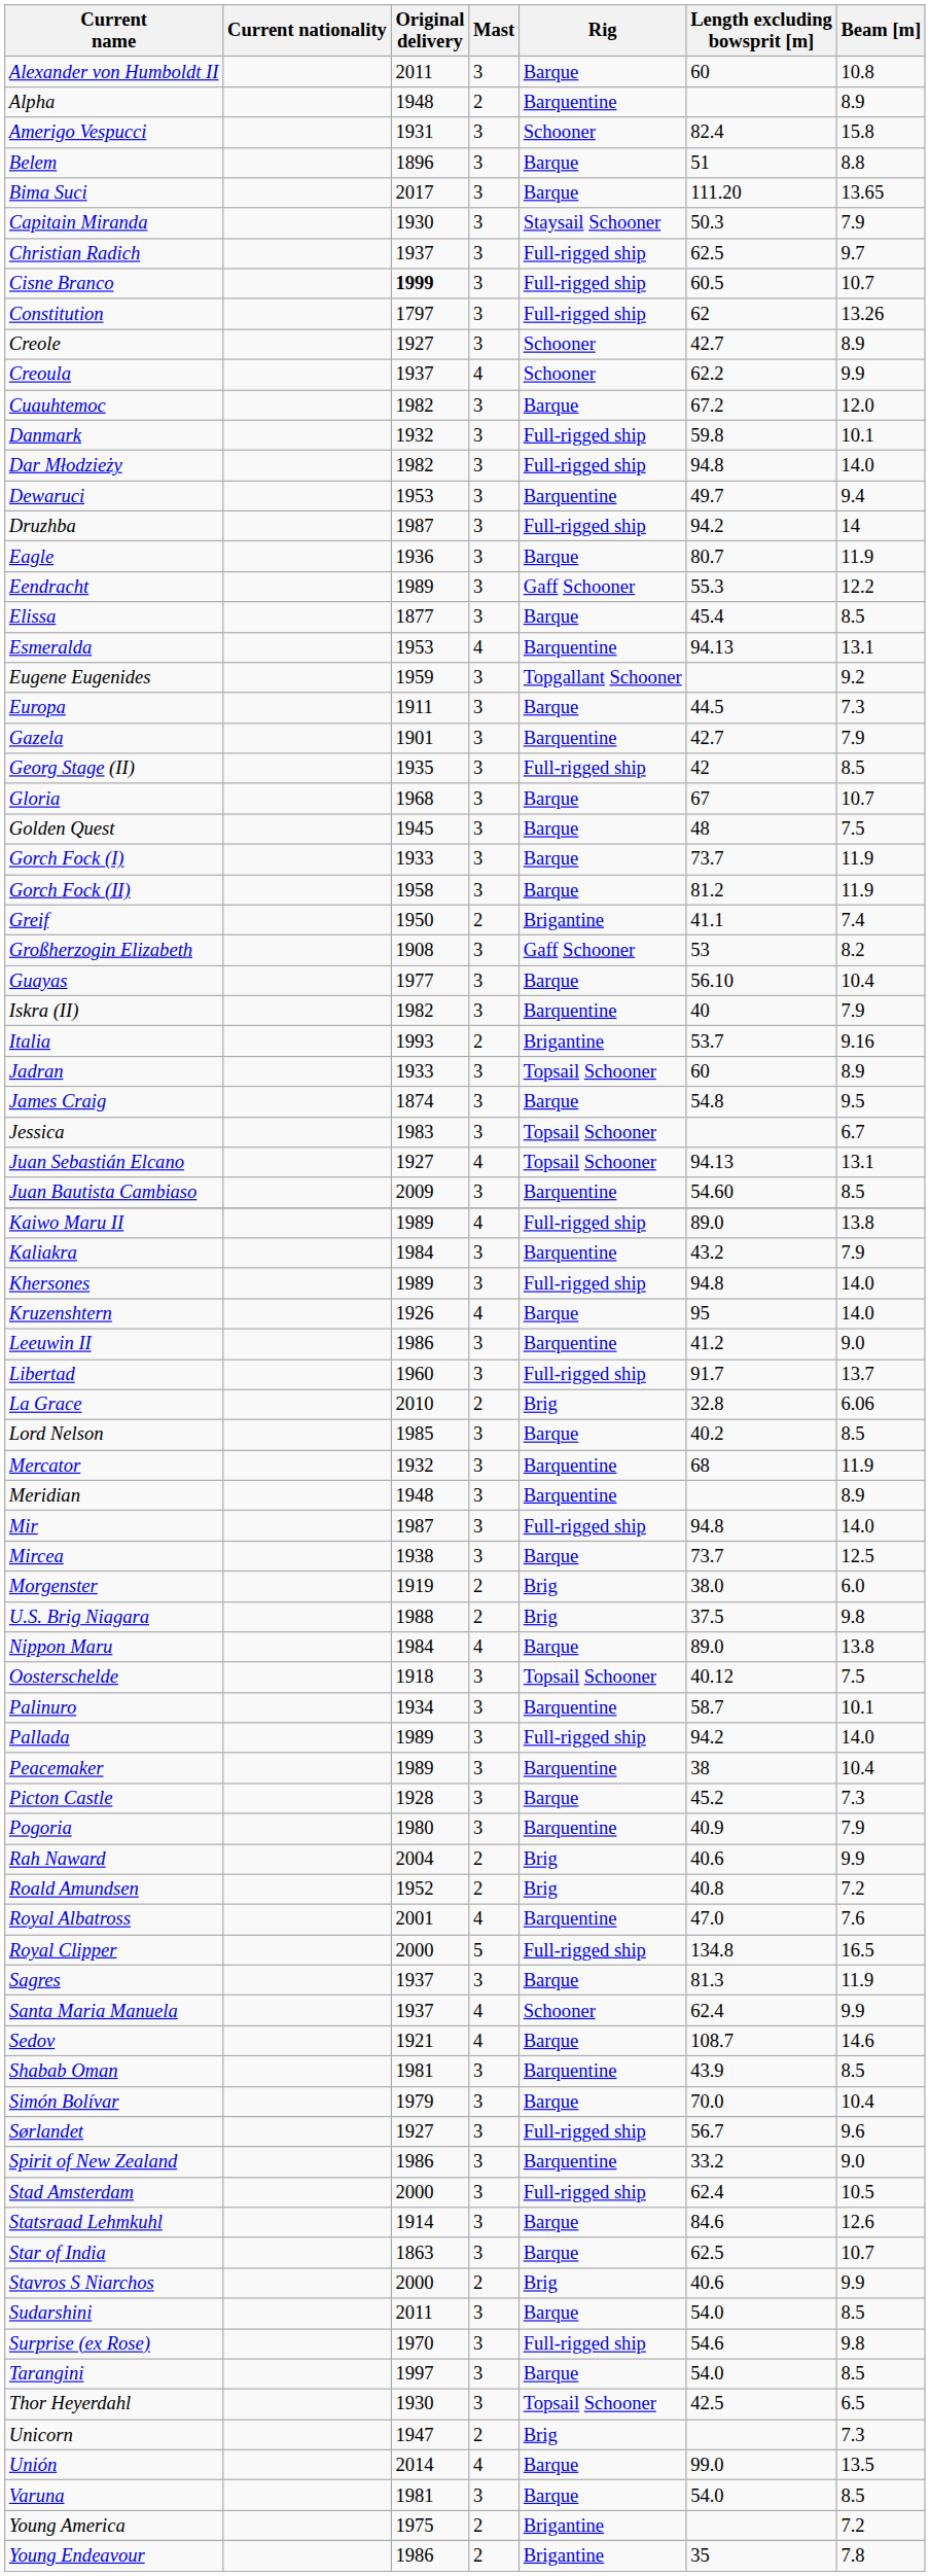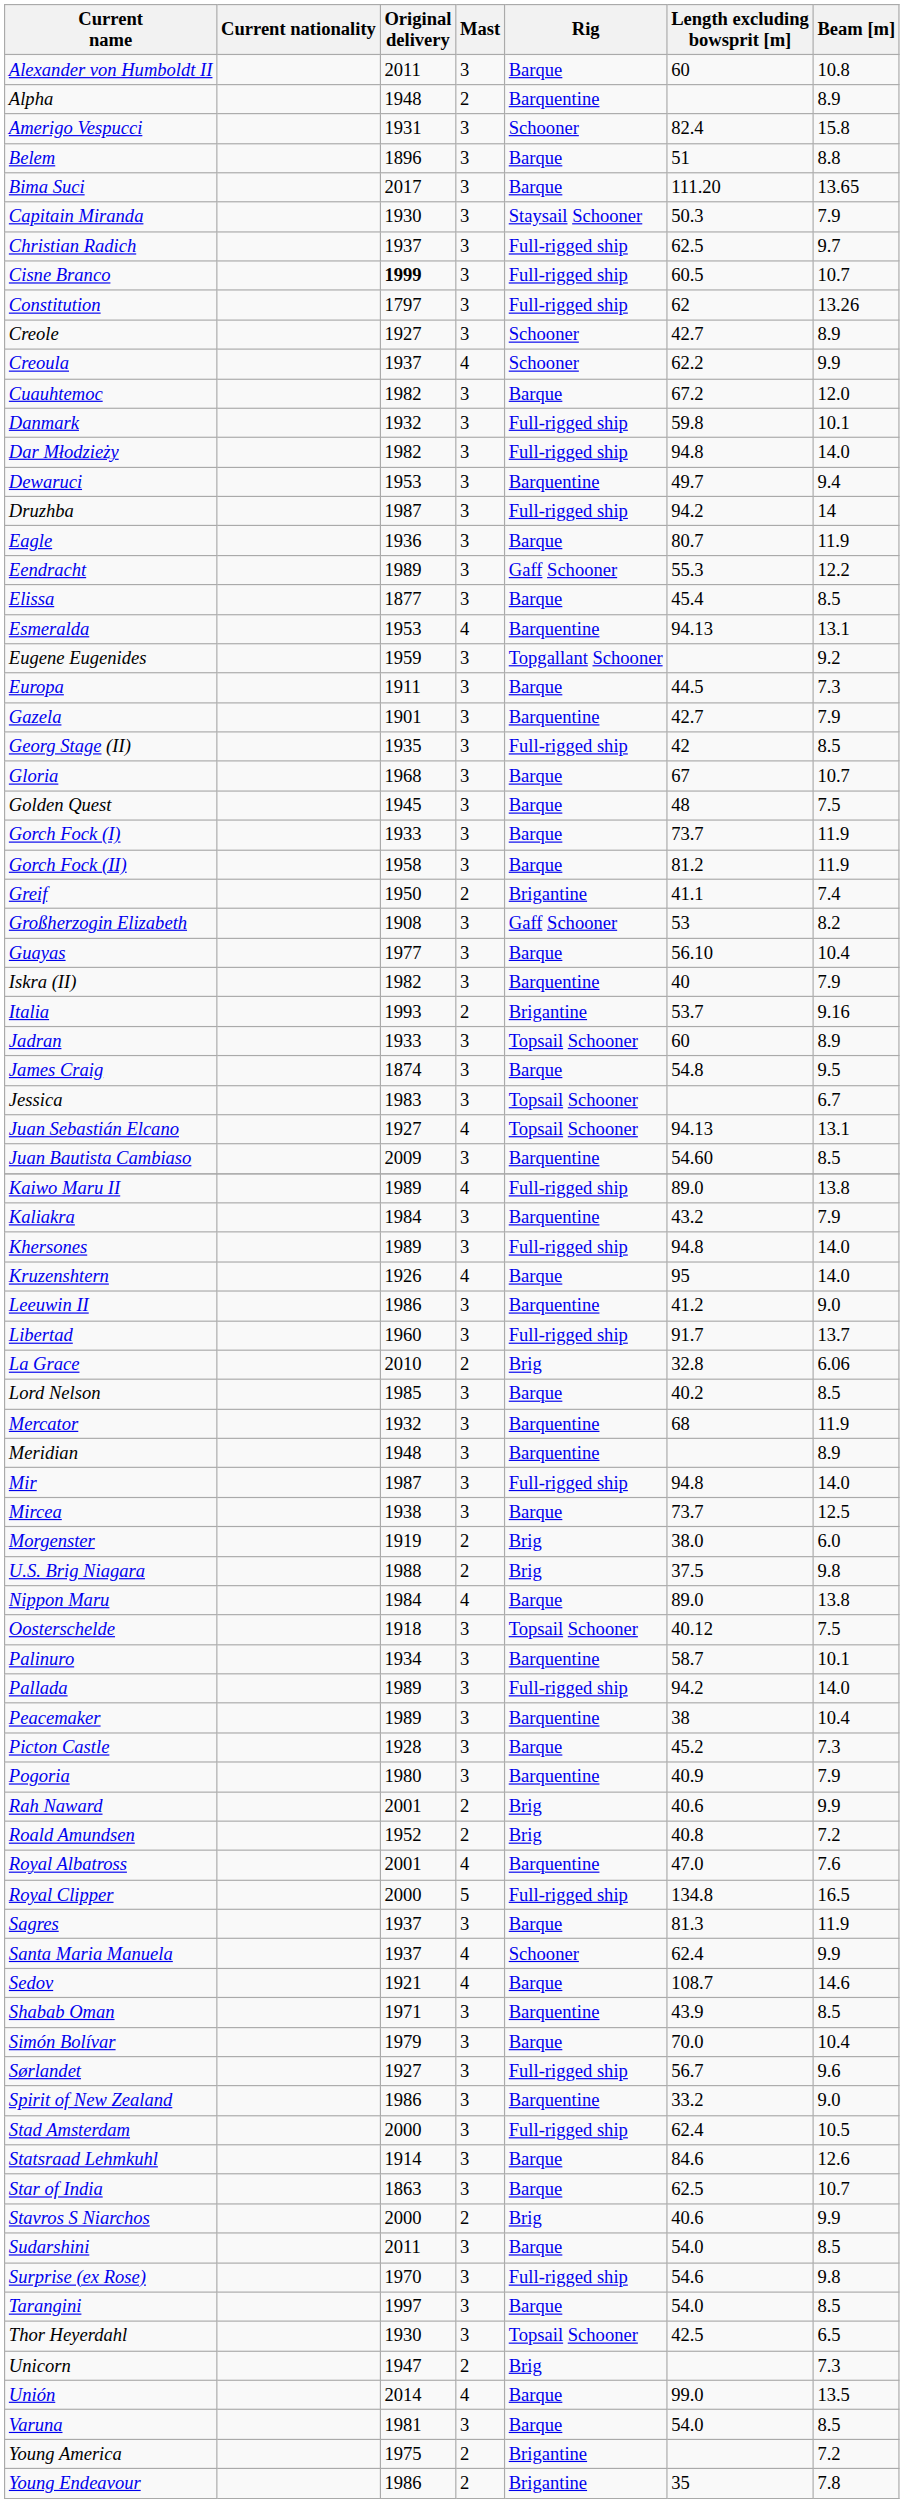 <table border="1" class="sortable wikitable">
 <tr>
 <th>Current <br> name</th>
 <th>Current nationality</th>
 <th>Original <br> delivery</th>
 <th>Mast</th>
 <th>Rig</th>
 <th>Length excluding<br>bowsprit [m]</th>
 <th>Beam [m]</th>
 </tr>
 <tr>
 <td><em><a href='#'>Alexander von Humboldt II</a></em></td>
 <td></td>
 <td>2011</td>
 <td>3</td>
 <td><a href='#'>Barque</a></td>
 <td>60</td>
 <td>10.8</td>
 </tr>
 <tr>
 <td><em>Alpha </em></td>
 <td></td>
 <td>1948</td>
 <td>2</td>
 <td><a href='#'>Barquentine</a></td>
 <td></td>
 <td>8.9</td>
 </tr>
 <tr>
 <td><em><a href='#'>Amerigo Vespucci</a></em></td>
 <td></td>
 <td>1931</td>
 <td>3</td>
 <td><a href='#'>Schooner</a></td>
 <td>82.4</td>
 <td>15.8</td>
 </tr>
 <tr>
 <td><em><a href='#'>Belem</a></em></td>
 <td></td>
 <td>1896</td>
 <td>3</td>
 <td><a href='#'>Barque</a></td>
 <td>51</td>
 <td>8.8</td>
 </tr>
 <tr>
 <td><em><a href='#'>Bima Suci</a></em></td>
 <td></td>
 <td>2017</td>
 <td>3</td>
 <td><a href='#'>Barque</a></td>
 <td>111.20</td>
 <td>13.65</td>
 </tr>
 <tr>
 <td><em><a href='#'>Capitain Miranda</a></em></td>
 <td></td>
 <td>1930</td>
 <td>3</td>
 <td><a href='#'>Staysail</a> <a href='#'>Schooner</a></td>
 <td>50.3 </td>
 <td>7.9</td>
 </tr>
 <tr>
 <td><em><a href='#'>Christian Radich</a></em></td>
 <td></td>
 <td>1937</td>
 <td>3</td>
 <td><a href='#'>Full-rigged ship</a></td>
 <td>62.5</td>
 <td>9.7</td>
 </tr>
 <tr>
 <td><em><a href='#'>Cisne Branco</a></em></td>
 <td></td>
 <td><strong>1999</strong></td>
 <td>3</td>
 <td><a href='#'>Full-rigged ship</a></td>
 <td>60.5</td>
 <td>10.7</td>
 </tr>
 <tr>
 <td><em><a href='#'>Constitution</a></em></td>
 <td></td>
 <td>1797</td>
 <td>3</td>
 <td><a href='#'>Full-rigged ship</a></td>
 <td>62 </td>
 <td>13.26</td>
 </tr>
 <tr>
 <td><em>Creole</em></td>
 <td></td>
 <td>1927</td>
 <td>3</td>
 <td><a href='#'>Schooner</a></td>
 <td>42.7 </td>
 <td>8.9</td>
 </tr>
 <tr>
 <td><em><a href='#'>Creoula</a></em></td>
 <td></td>
 <td>1937</td>
 <td>4</td>
 <td><a href='#'>Schooner</a></td>
 <td>62.2</td>
 <td>9.9</td>
 </tr>
 <tr>
 <td><em><a href='#'>Cuauhtemoc</a></em></td>
 <td></td>
 <td>1982</td>
 <td>3</td>
 <td><a href='#'>Barque</a></td>
 <td>67.2</td>
 <td>12.0</td>
 </tr>
 <tr>
 <td><em><a href='#'>Danmark</a></em></td>
 <td></td>
 <td>1932</td>
 <td>3</td>
 <td><a href='#'>Full-rigged ship</a></td>
 <td>59.8</td>
 <td>10.1</td>
 </tr>
 <tr>
 <td><em><a href='#'>Dar Młodzieży</a></em></td>
 <td></td>
 <td>1982</td>
 <td>3</td>
 <td><a href='#'>Full-rigged ship</a></td>
 <td>94.8 </td>
 <td>14.0</td>
 </tr>
 <tr>
 <td><em><a href='#'>Dewaruci</a></em></td>
 <td></td>
 <td>1953</td>
 <td>3</td>
 <td><a href='#'>Barquentine</a></td>
 <td>49.7</td>
 <td>9.4</td>
 </tr>
 <tr>
 <td><em>Druzhba</em></td>
 <td></td>
 <td>1987</td>
 <td>3</td>
 <td><a href='#'>Full-rigged ship</a></td>
 <td>94.2</td>
 <td>14</td>
 </tr>
 <tr>
 <td><em><a href='#'>Eagle</a></em></td>
 <td></td>
 <td>1936</td>
 <td>3</td>
 <td><a href='#'>Barque</a></td>
 <td>80.7</td>
 <td>11.9</td>
 </tr>
 <tr>
 <td><em><a href='#'>Eendracht</a></em></td>
 <td></td>
 <td>1989</td>
 <td>3</td>
 <td><a href='#'>Gaff</a> 	<a href='#'>Schooner</a></td>
 <td>55.3 </td>
 <td>12.2</td>
 </tr>
 <tr>
 <td><em><a href='#'>Elissa</a></em></td>
 <td></td>
 <td>1877</td>
 <td>3</td>
 <td><a href='#'>Barque</a></td>
 <td>45.4</td>
 <td>8.5</td>
 </tr>
 <tr>
 <td><em><a href='#'>Esmeralda</a></em></td>
 <td></td>
 <td>1953</td>
 <td>4</td>
 <td><a href='#'>Barquentine</a></td>
 <td>94.13</td>
 <td>13.1</td>
 </tr>
 <tr>
 <td><em>Eugene Eugenides</em></td>
 <td></td>
 <td>1959</td>
 <td>3</td>
 <td><a href='#'>Topgallant</a> <a href='#'>Schooner</a></td>
 <td></td>
 <td>9.2</td>
 </tr>
 <tr>
 <td><em><a href='#'>Europa</a></em></td>
 <td></td>
 <td>1911</td>
 <td>3</td>
 <td><a href='#'>Barque</a></td>
 <td>44.5 </td>
 <td>7.3</td>
 </tr>
 <tr>
 <td><em><a href='#'>Gazela</a></em></td>
 <td></td>
 <td>1901</td>
 <td>3</td>
 <td><a href='#'>Barquentine</a></td>
 <td>42.7</td>
 <td>7.9</td>
 </tr>
 <tr>
 <td><em><a href='#'>Georg Stage</a> (II)</em></td>
 <td></td>
 <td>1935</td>
 <td>3</td>
 <td><a href='#'>Full-rigged ship</a></td>
 <td>42 </td>
 <td>8.5</td>
 </tr>
 <tr>
 <td><em><a href='#'>Gloria</a></em></td>
 <td></td>
 <td>1968</td>
 <td>3</td>
 <td><a href='#'>Barque</a></td>
 <td>67</td>
 <td>10.7</td>
 </tr>
 <tr>
 <td><em>Golden Quest</em></td>
 <td></td>
 <td>1945</td>
 <td>3</td>
 <td><a href='#'>Barque</a></td>
 <td>48</td>
 <td>7.5</td>
 </tr>
 <tr>
 <td><em><a href='#'>Gorch Fock (I)</a></em></td>
 <td></td>
 <td>1933</td>
 <td>3</td>
 <td><a href='#'>Barque</a></td>
 <td>73.7</td>
 <td>11.9</td>
 </tr>
 <tr>
 <td><em><a href='#'>Gorch Fock (II)</a></em></td>
 <td></td>
 <td>1958</td>
 <td>3</td>
 <td><a href='#'>Barque</a></td>
 <td>81.2</td>
 <td>11.9</td>
 </tr>
 <tr>
 <td><em><a href='#'>Greif</a></em></td>
 <td></td>
 <td>1950</td>
 <td>2</td>
 <td><a href='#'>Brigantine</a></td>
 <td>41.1</td>
 <td>7.4</td>
 </tr>
 <tr>
 <td><em><a href='#'>Großherzogin Elizabeth</a></em></td>
 <td></td>
 <td>1908</td>
 <td>3</td>
 <td><a href='#'>Gaff</a> <a href='#'>Schooner</a></td>
 <td>53 </td>
 <td>8.2</td>
 </tr>
 <tr>
 <td><em><a href='#'>Guayas</a></em></td>
 <td></td>
 <td>1977</td>
 <td>3</td>
 <td><a href='#'>Barque</a></td>
 <td>56.10</td>
 <td>10.4</td>
 </tr>
 <tr>
 <td><em>Iskra (II)</em></td>
 <td></td>
 <td>1982</td>
 <td>3</td>
 <td><a href='#'>Barquentine</a></td>
 <td>40</td>
 <td>7.9</td>
 </tr>
 <tr>
 <td><em><a href='#'>Italia</a></em></td>
 <td></td>
 <td>1993</td>
 <td>2</td>
 <td><a href='#'>Brigantine</a></td>
 <td>53.7</td>
 <td>9.16</td>
 </tr>
 <tr>
 <td><em><a href='#'>Jadran</a></em></td>
 <td></td>
 <td>1933</td>
 <td>3</td>
 <td><a href='#'>Topsail</a> <a href='#'>Schooner</a></td>
 <td>60</td>
 <td>8.9</td>
 </tr>
 <tr>
 <td><em><a href='#'>James Craig</a></em></td>
 <td></td>
 <td>1874</td>
 <td>3</td>
 <td><a href='#'>Barque</a></td>
 <td>54.8</td>
 <td>9.5</td>
 </tr>
 <tr>
 <td><em>Jessica</em></td>
 <td></td>
 <td>1983</td>
 <td>3</td>
 <td><a href='#'>Topsail</a> <a href='#'>Schooner</a></td>
 <td></td>
 <td>6.7</td>
 </tr>
 <tr>
 <td><em><a href='#'>Juan Sebastián Elcano</a></em></td>
 <td></td>
 <td>1927</td>
 <td>4</td>
 <td><a href='#'>Topsail</a> <a href='#'>Schooner</a></td>
 <td>94.13</td>
 <td>13.1</td>
 </tr>
 <tr>
 <td><em><a href='#'>Juan Bautista Cambiaso</a></em></td>
 <td></td>
 <td>2009</td>
 <td>3</td>
 <td><a href='#'>Barquentine</a></td>
 <td>54.60</td>
 <td>8.5</td>
 </tr>
 <tr>
 </tr>
 <tr |>
 </tr>
 <tr>
 <td><em><a href='#'>Kaiwo Maru II</a></em></td>
 <td></td>
 <td>1989</td>
 <td>4</td>
 <td><a href='#'>Full-rigged ship</a></td>
 <td>89.0</td>
 <td>13.8</td>
 </tr>
 <tr>
 <td><em><a href='#'>Kaliakra</a></em></td>
 <td></td>
 <td>1984</td>
 <td>3</td>
 <td><a href='#'>Barquentine</a></td>
 <td>43.2</td>
 <td>7.9</td>
 </tr>
 <tr>
 <td><em><a href='#'>Khersones</a></em></td>
 <td></td>
 <td>1989</td>
 <td>3</td>
 <td><a href='#'>Full-rigged ship</a></td>
 <td>94.8 </td>
 <td>14.0</td>
 </tr>
 <tr>
 <td><em><a href='#'>Kruzenshtern</a></em></td>
 <td></td>
 <td>1926</td>
 <td>4</td>
 <td><a href='#'>Barque</a></td>
 <td>95</td>
 <td>14.0</td>
 </tr>
 <tr>
 <td><em><a href='#'>Leeuwin II</a></em></td>
 <td></td>
 <td>1986</td>
 <td>3</td>
 <td><a href='#'>Barquentine</a></td>
 <td>41.2</td>
 <td>9.0</td>
 </tr>
 <tr>
 <td><em><a href='#'>Libertad</a></em></td>
 <td></td>
 <td>1960</td>
 <td>3</td>
 <td><a href='#'>Full-rigged ship</a></td>
 <td>91.7</td>
 <td>13.7</td>
 </tr>
 <tr>
 <td><em><a href='#'>La Grace</a></em></td>
 <td></td>
 <td>2010</td>
 <td>2</td>
 <td><a href='#'>Brig</a></td>
 <td>32.8</td>
 <td>6.06</td>
 </tr>
 <tr>
 <td><em>Lord Nelson</em></td>
 <td></td>
 <td>1985</td>
 <td>3</td>
 <td><a href='#'>Barque</a></td>
 <td>40.2 </td>
 <td>8.5</td>
 </tr>
 <tr>
 <td><em><a href='#'>Mercator</a></em></td>
 <td></td>
 <td>1932</td>
 <td>3</td>
 <td><a href='#'>Barquentine</a></td>
 <td>68</td>
 <td>11.9</td>
 </tr>
 <tr>
 <td><em>Meridian</em></td>
 <td></td>
 <td>1948</td>
 <td>3</td>
 <td><a href='#'>Barquentine</a></td>
 <td></td>
 <td>8.9</td>
 </tr>
 <tr>
 <td><em><a href='#'>Mir</a></em></td>
 <td></td>
 <td>1987</td>
 <td>3</td>
 <td><a href='#'>Full-rigged ship</a></td>
 <td>94.8</td>
 <td>14.0</td>
 </tr>
 <tr>
 <td><em><a href='#'>Mircea</a></em></td>
 <td></td>
 <td>1938</td>
 <td>3</td>
 <td><a href='#'>Barque</a></td>
 <td>73.7</td>
 <td>12.5</td>
 </tr>
 <tr>
 <td><em><a href='#'>Morgenster</a></em></td>
 <td></td>
 <td>1919</td>
 <td>2</td>
 <td><a href='#'>Brig</a></td>
 <td>38.0</td>
 <td>6.0</td>
 </tr>
 <tr>
 <td><em><a href='#'>U.S. Brig Niagara</a></em></td>
 <td></td>
 <td>1988</td>
 <td>2</td>
 <td><a href='#'>Brig</a></td>
 <td>37.5 </td>
 <td>9.8</td>
 </tr>
 <tr>
 <td><em><a href='#'>Nippon Maru</a></em></td>
 <td></td>
 <td>1984</td>
 <td>4</td>
 <td><a href='#'>Barque</a></td>
 <td>89.0</td>
 <td>13.8</td>
 </tr>
 <tr>
 <td><em><a href='#'>Oosterschelde</a></em></td>
 <td></td>
 <td>1918</td>
 <td>3</td>
 <td><a href='#'>Topsail</a> <a href='#'>Schooner</a></td>
 <td>40.12</td>
 <td>7.5</td>
 </tr>
 <tr>
 <td><em><a href='#'>Palinuro</a></em></td>
 <td></td>
 <td>1934</td>
 <td>3</td>
 <td><a href='#'>Barquentine</a></td>
 <td>58.7</td>
 <td>10.1</td>
 </tr>
 <tr>
 <td><a href='#'><em>Pallada</em></a></td>
 <td></td>
 <td>1989</td>
 <td>3</td>
 <td><a href='#'>Full-rigged ship</a></td>
 <td>94.2</td>
 <td>14.0</td>
 </tr>
 <tr>
 <td><em><a href='#'>Peacemaker</a></em></td>
 <td></td>
 <td>1989</td>
 <td>3</td>
 <td><a href='#'>Barquentine</a></td>
 <td>38</td>
 <td>10.4</td>
 </tr>
 <tr>
 <td><em><a href='#'>Picton Castle</a></em></td>
 <td></td>
 <td>1928</td>
 <td>3</td>
 <td><a href='#'>Barque</a></td>
 <td>45.2 </td>
 <td>7.3</td>
 </tr>
 <tr>
 <td><em><a href='#'>Pogoria</a></em></td>
 <td></td>
 <td>1980</td>
 <td>3</td>
 <td><a href='#'>Barquentine</a></td>
 <td>40.9</td>
 <td>7.9</td>
 </tr>
 <tr>
 <td><em><a href='#'>Rah Naward</a></em></td>
 <td></td>
-<td>2004</td>
+<td>2001</td>
 <td>2</td>
 <td><a href='#'>Brig</a></td>
 <td>40.6</td>
 <td>9.9</td>
 </tr>
 <tr>
 <td><em><a href='#'>Roald Amundsen</a></em></td>
 <td></td>
 <td>1952</td>
 <td>2</td>
 <td><a href='#'>Brig</a></td>
 <td>40.8</td>
 <td>7.2</td>
 </tr>
 <tr>
 <td><em><a href='#'>Royal Albatross</a></em></td>
 <td></td>
 <td>2001</td>
 <td>4</td>
 <td><a href='#'>Barquentine</a></td>
 <td>47.0</td>
 <td>7.6</td>
 </tr>
 <tr>
 <td><em><a href='#'>Royal Clipper</a></em></td>
 <td></td>
 <td>2000</td>
 <td>5</td>
 <td><a href='#'>Full-rigged ship</a></td>
 <td>134.8</td>
 <td>16.5</td>
 </tr>
 <tr>
 <td><em><a href='#'>Sagres</a></em></td>
 <td></td>
 <td>1937</td>
 <td>3</td>
 <td><a href='#'>Barque</a></td>
 <td>81.3</td>
 <td>11.9</td>
 </tr>
 <tr>
 <td><em><a href='#'>Santa Maria Manuela</a></em></td>
 <td></td>
 <td>1937</td>
 <td>4</td>
 <td><a href='#'>Schooner</a></td>
 <td>62.4</td>
 <td>9.9</td>
 </tr>
 <tr>
 <td><em><a href='#'>Sedov</a></em></td>
 <td></td>
 <td>1921</td>
 <td>4</td>
 <td><a href='#'>Barque</a></td>
 <td>108.7</td>
 <td>14.6</td>
 </tr>
 <tr>
 <td><em><a href='#'>Shabab Oman</a></em></td>
 <td></td>
-<td>1981</td>
+<td>1971</td>
 <td>3</td>
 <td><a href='#'>Barquentine</a></td>
 <td>43.9</td>
 <td>8.5</td>
 </tr>
 <tr>
 <td><a href='#'><em>Simón Bolívar</em></a></td>
 <td></td>
 <td>1979</td>
 <td>3</td>
 <td><a href='#'>Barque</a></td>
 <td>70.0</td>
 <td>10.4</td>
 </tr>
 <tr>
 <td><em><a href='#'>Sørlandet</a></em></td>
 <td></td>
 <td>1927</td>
 <td>3</td>
 <td><a href='#'>Full-rigged ship</a></td>
 <td>56.7</td>
 <td>9.6</td>
 </tr>
 <tr>
 <td><em><a href='#'>Spirit of New Zealand</a></em></td>
 <td></td>
 <td>1986</td>
 <td>3</td>
 <td><a href='#'>Barquentine</a></td>
 <td>33.2</td>
 <td>9.0</td>
 </tr>
 <tr>
 <td><em><a href='#'>Stad Amsterdam</a></em></td>
 <td></td>
 <td>2000</td>
 <td>3</td>
 <td><a href='#'>Full-rigged ship</a></td>
 <td>62.4</td>
 <td>10.5</td>
 </tr>
 <tr>
 <td><em><a href='#'>Statsraad Lehmkuhl</a></em></td>
 <td></td>
 <td>1914</td>
 <td>3</td>
 <td><a href='#'>Barque</a></td>
 <td>84.6</td>
 <td>12.6</td>
 </tr>
 <tr>
 <td><em><a href='#'>Star of India</a></em></td>
 <td></td>
 <td>1863</td>
 <td>3</td>
 <td><a href='#'>Barque</a></td>
 <td>62.5</td>
 <td>10.7</td>
 </tr>
 <tr>
 <td><em><a href='#'>Stavros S Niarchos</a></em></td>
 <td></td>
 <td>2000</td>
 <td>2</td>
 <td><a href='#'>Brig</a></td>
 <td>40.6</td>
 <td>9.9</td>
 </tr>
 <tr>
 <td><em><a href='#'>Sudarshini</a></em></td>
 <td></td>
 <td>2011</td>
 <td>3</td>
 <td><a href='#'>Barque</a></td>
 <td>54.0</td>
 <td>8.5</td>
 </tr>
 <tr>
 <td><em><a href='#'>Surprise (ex Rose)</a></em></td>
 <td></td>
 <td>1970</td>
 <td>3</td>
 <td><a href='#'>Full-rigged ship</a></td>
 <td>54.6</td>
 <td>9.8</td>
 </tr>
 <tr>
 <td><em><a href='#'>Tarangini</a></em></td>
 <td></td>
 <td>1997</td>
 <td>3</td>
 <td><a href='#'>Barque</a></td>
 <td>54.0</td>
 <td>8.5</td>
 </tr>
 <tr>
 <td><em>Thor Heyerdahl</em></td>
 <td></td>
 <td>1930</td>
 <td>3</td>
 <td><a href='#'>Topsail</a> <a href='#'>Schooner</a></td>
 <td>42.5</td>
 <td>6.5</td>
 </tr>
 <tr>
 <td><em>Unicorn</em></td>
 <td></td>
 <td>1947</td>
 <td>2</td>
 <td><a href='#'>Brig</a></td>
 <td></td>
 <td>7.3</td>
 </tr>
 <tr>
 <td><a href='#'><em>Unión</em></a></td>
 <td></td>
 <td>2014</td>
 <td>4</td>
 <td><a href='#'>Barque</a></td>
 <td>99.0</td>
 <td>13.5</td>
 </tr>
 <tr>
 <td><em><a href='#'>Varuna</a></em></td>
 <td></td>
 <td>1981</td>
 <td>3</td>
 <td><a href='#'>Barque</a></td>
 <td>54.0</td>
 <td>8.5</td>
 </tr>
 <tr>
 <td><em>Young America</em></td>
 <td></td>
 <td>1975</td>
 <td>2</td>
 <td><a href='#'>Brigantine</a></td>
 <td></td>
 <td>7.2</td>
 </tr>
 <tr>
 <td><em><a href='#'>Young Endeavour</a></em></td>
 <td></td>
 <td>1986</td>
 <td>2</td>
 <td><a href='#'>Brigantine</a></td>
 <td>35</td>
 <td>7.8</td>
 </tr>
 </table>
